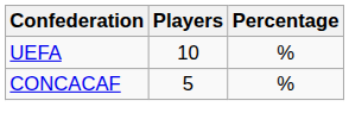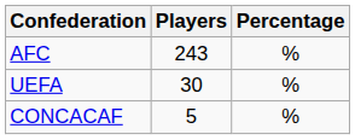 <table class="wikitable sortable">
 <tr>
 <th>Confederation</th>
 <th>Players</th>
 <th>Percentage</th>
 </tr>
 <tr>
+<td><a href='#'>AFC</a></td>
+<td align=center>243</td>
+<td align="center">%</td>
+</tr>
+<tr>
 <td><a href='#'>UEFA</a></td>
-<td align=center>10</td>
+<td align=center>30</td>
 <td align="center">%</td>
 </tr>
 <tr>
 <td><a href='#'>CONCACAF</a></td>
 <td align=center>5</td>
 <td align="center">%</td>
 </tr>
 </table>
